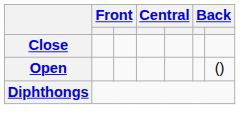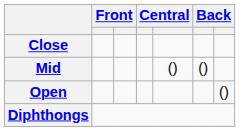 <table class="wikitable" style="text-align: center;">
 <tr>
 <th rowspan="2"></th>
 <th colspan="2"><a href='#'>Front</a></th>
 <th colspan="2"><a href='#'>Central</a></th>
 <th colspan="2"><a href='#'>Back</a></th>
 </tr>
 <tr>
 <th></th>
 <th></th>
 <th></th>
 <th></th>
 <th></th>
 <th></th>
 </tr>
 <tr>
 <th><a href='#'>Close</a></th>
 <td></td>
 <td></td>
 <td></td>
 <td></td>
 <td></td>
 <td></td>
 </tr>
 <tr>
+<th><a href='#'>Mid</a></th>
+<td></td>
+<td></td>
+<td></td>
+<td>()</td>
+<td>()</td>
+<td></td>
+</tr>
+<tr>
 <th><a href='#'>Open</a></th>
 <td></td>
 <td></td>
 <td></td>
 <td></td>
 <td></td>
 <td>()</td>
 </tr>
 <tr>
 <th><a href='#'>Diphthongs</a></th>
 <td colspan="6"></td>
 </tr>
 </table>
